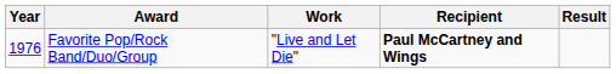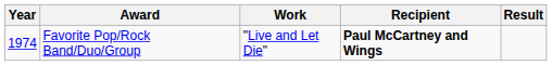 <table class="wikitable sortable"  style="font-size:95%; width:50%;">
 <tr>
 <th>Year</th>
 <th>Award</th>
 <th>Work</th>
 <th>Recipient</th>
 <th>Result</th>
 </tr>
 <tr>
-<td><a href='#'>1976</a></td>
+<td><a href='#'>1974</a></td>
 <td><a href='#'>Favorite Pop/Rock Band/Duo/Group</a></td>
 <td>"<a href='#'>Live and Let Die</a>"</td>
 <td><strong>Paul McCartney and Wings</strong></td>
 <td></td>
 </tr>
 </table>
